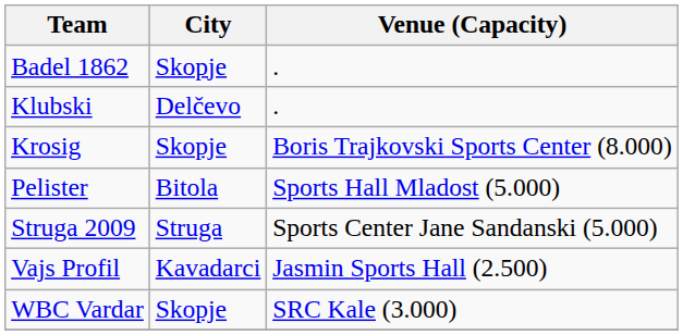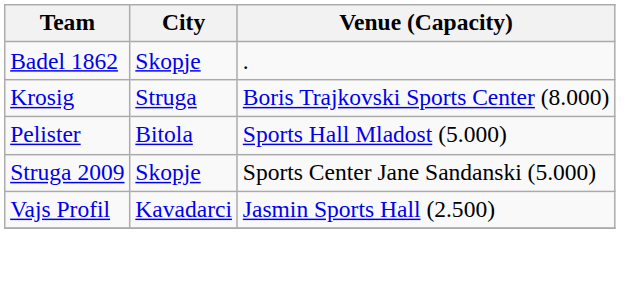 <table class="wikitable">
 <tr>
 <th>Team</th>
 <th>City</th>
 <th>Venue (Capacity)</th>
 </tr>
 <tr>
 <td><a href='#'>Badel 1862</a></td>
 <td><a href='#'>Skopje</a></td>
 <td>.</td>
 </tr>
 <tr>
-<td><a href='#'>Klubski</a></td>
-<td><a href='#'>Delčevo</a></td>
-<td>.</td>
-</tr>
-<tr>
 <td><a href='#'>Krosig</a></td>
-<td><a href='#'>Skopje</a></td>
+<td><a href='#'>Struga</a></td>
 <td><a href='#'>Boris Trajkovski Sports Center</a> (8.000)</td>
 </tr>
 <tr>
 <td><a href='#'>Pelister</a></td>
 <td><a href='#'>Bitola</a></td>
 <td><a href='#'>Sports Hall Mladost</a> (5.000)</td>
 </tr>
 <tr>
 <td><a href='#'>Struga 2009</a></td>
-<td><a href='#'>Struga</a></td>
+<td><a href='#'>Skopje</a></td>
 <td>Sports Center Jane Sandanski (5.000)</td>
 </tr>
 <tr>
 <td><a href='#'>Vajs Profil</a></td>
 <td><a href='#'>Kavadarci</a></td>
 <td><a href='#'>Jasmin Sports Hall</a> (2.500)</td>
 </tr>
 <tr>
-<td><a href='#'>WBC Vardar</a></td>
-<td><a href='#'>Skopje</a></td>
-<td><a href='#'>SRC Kale</a> (3.000)</td>
-</tr>
-<tr>
 </tr>
 </table>
